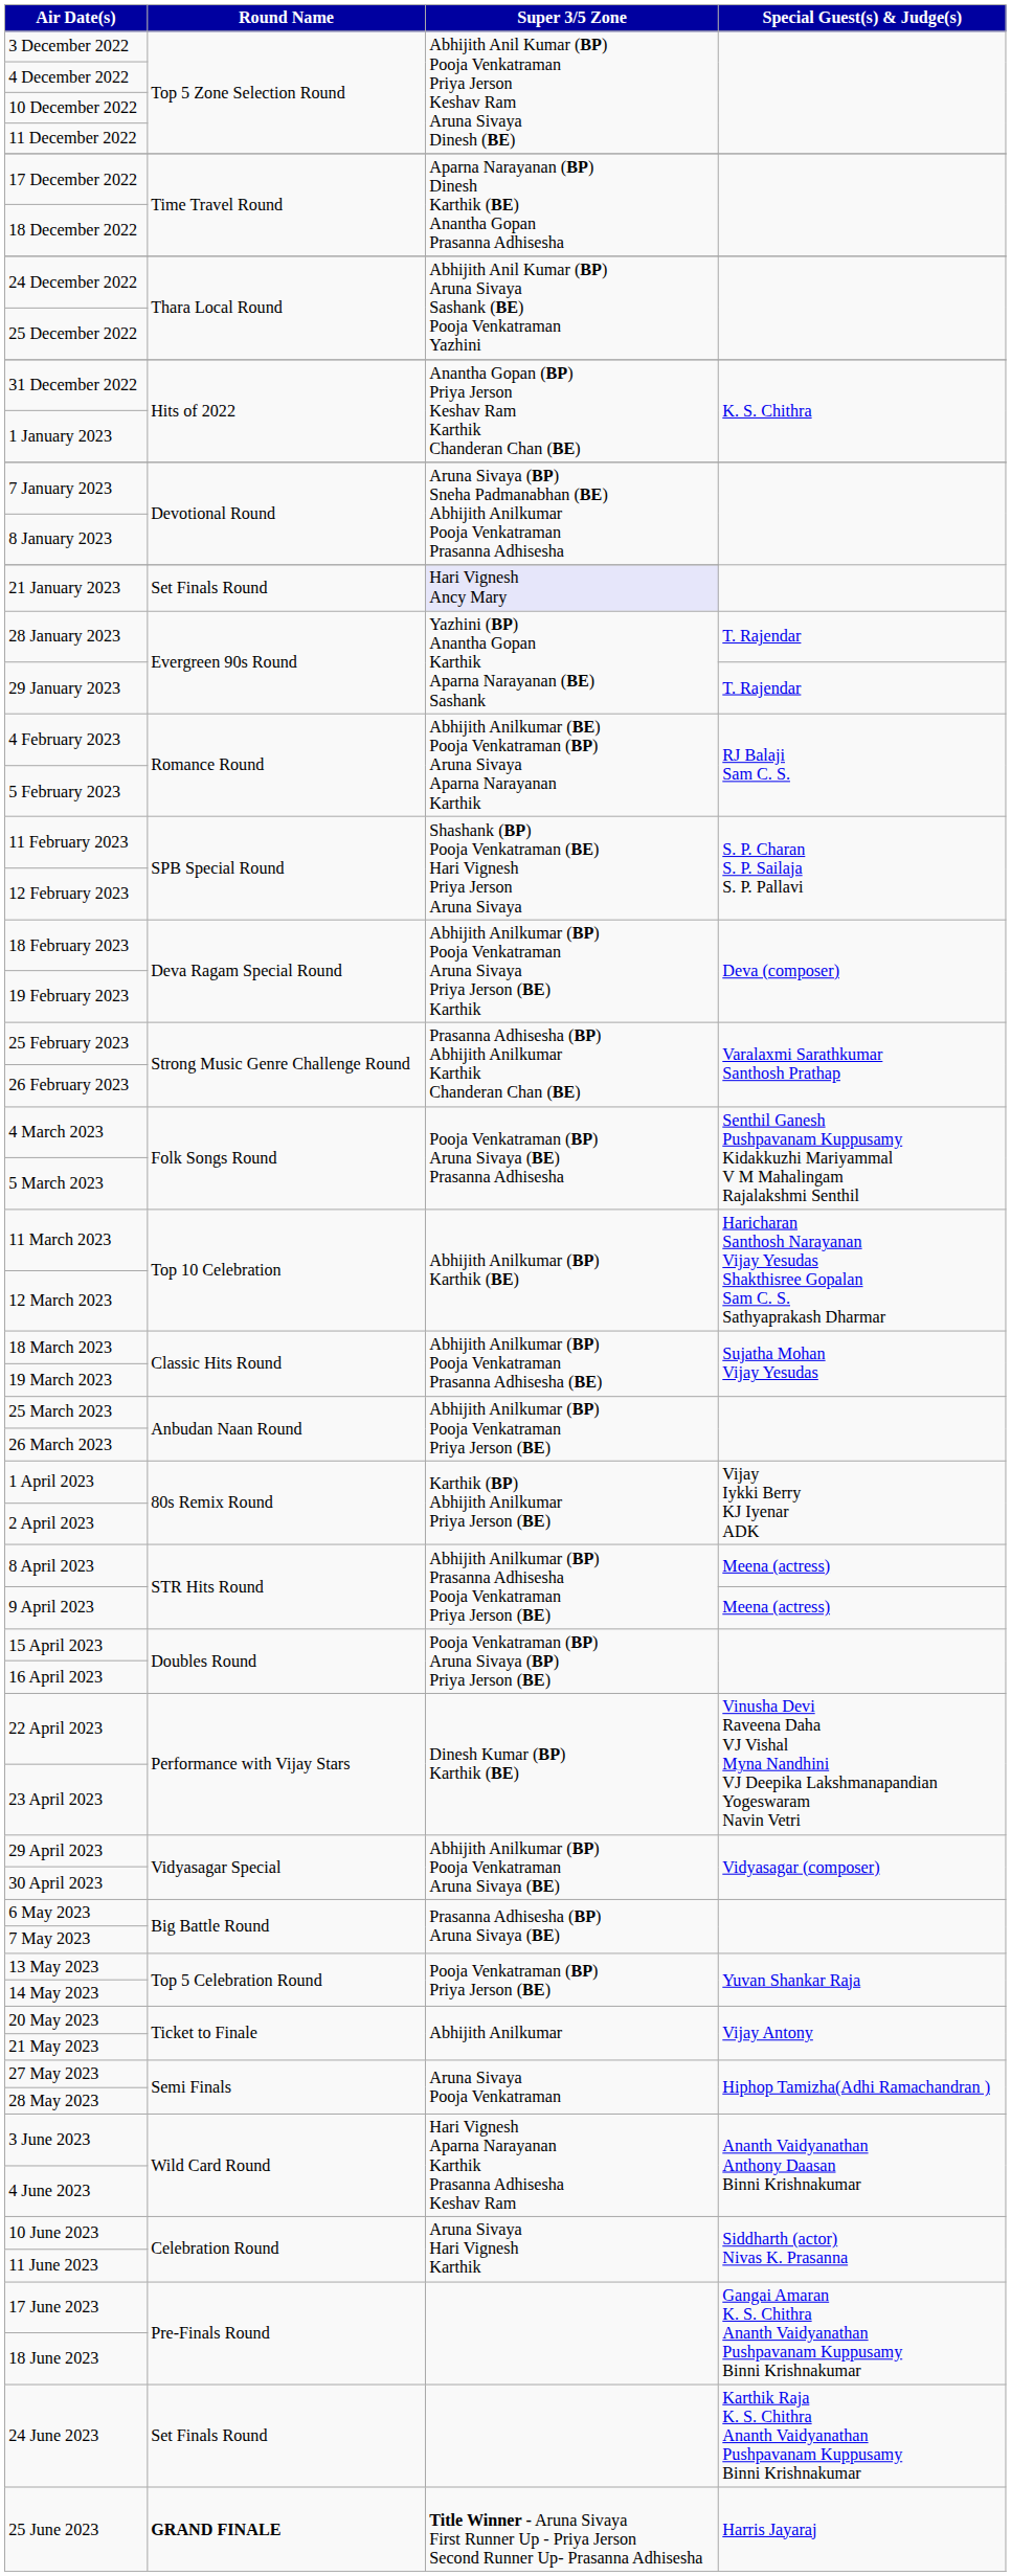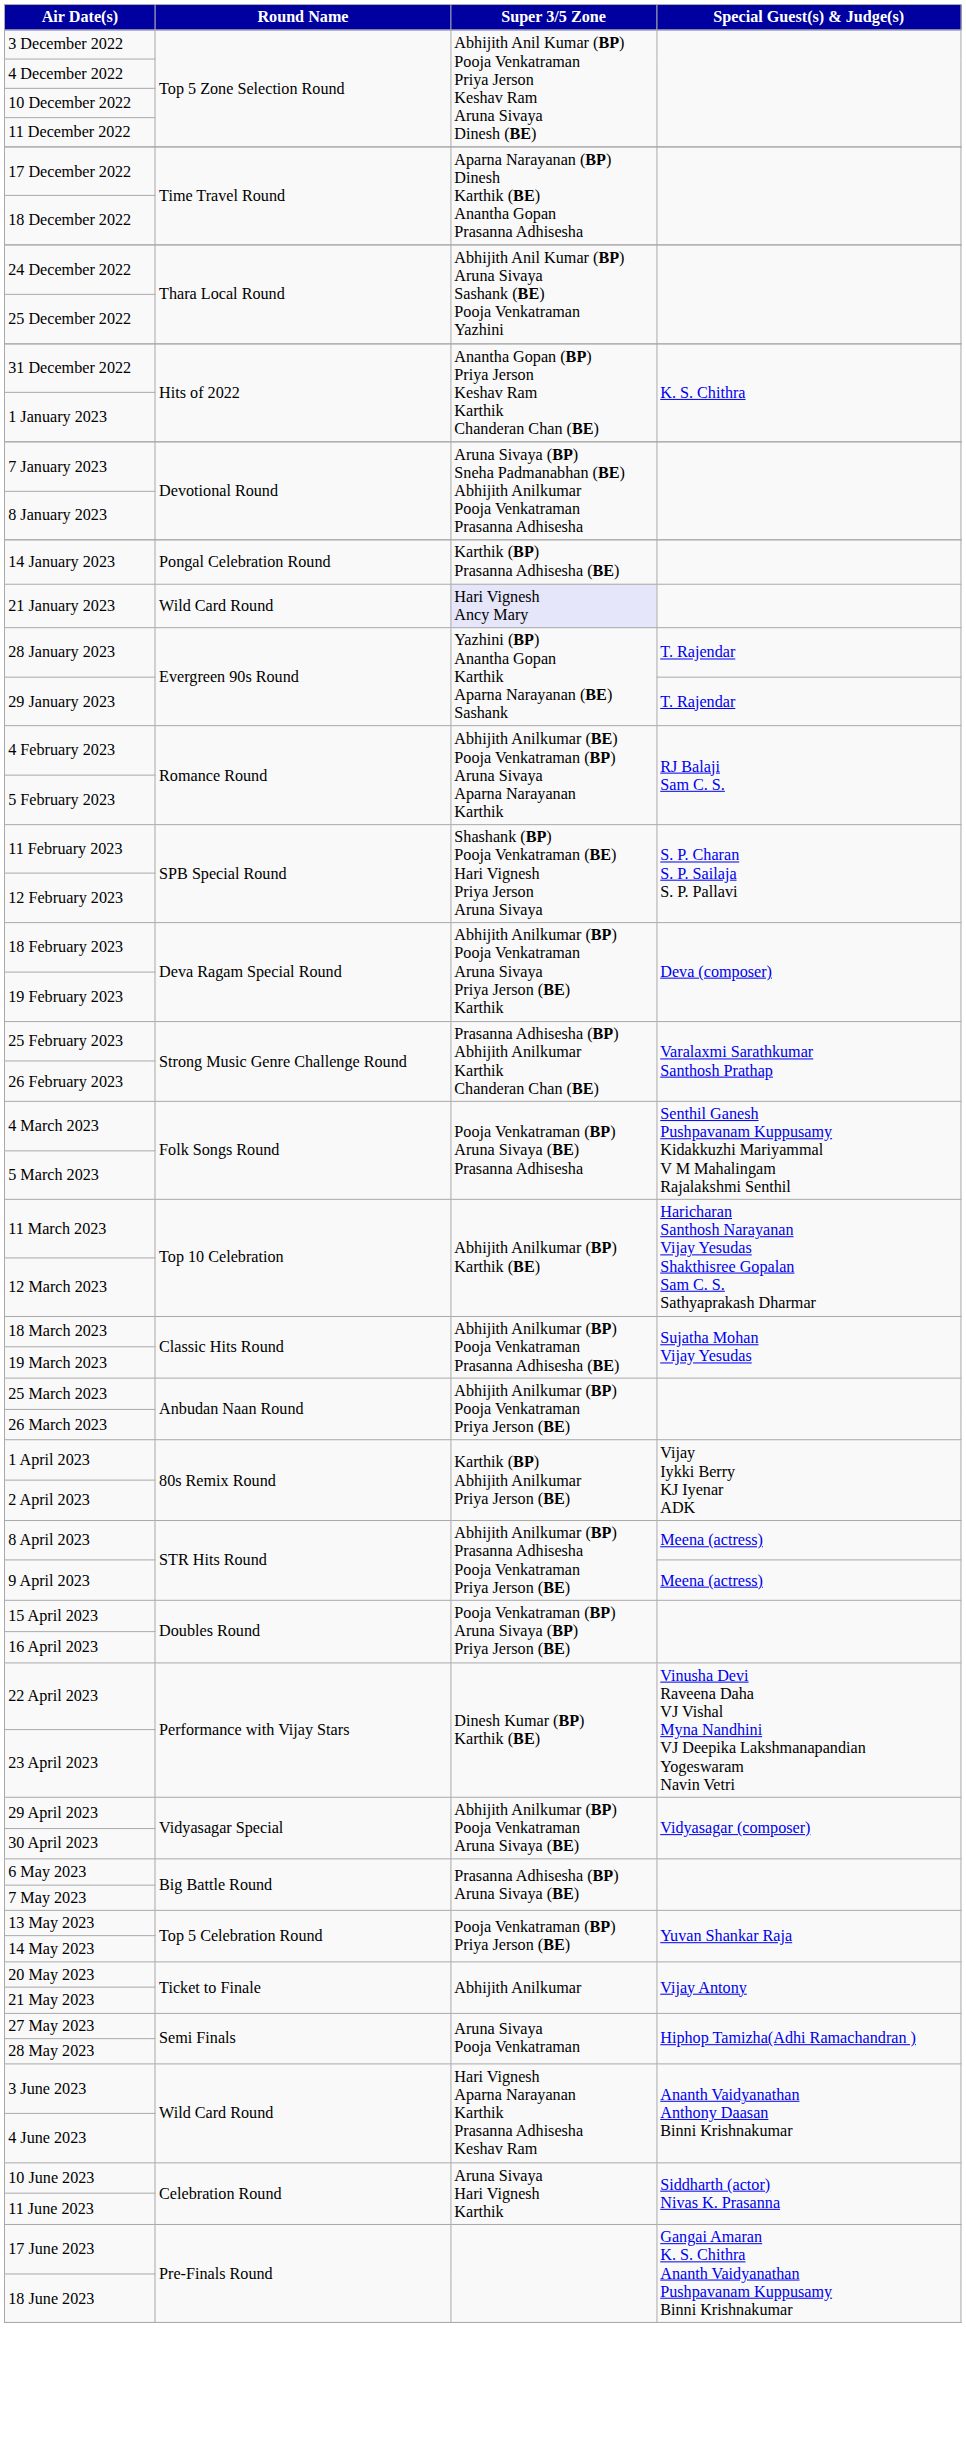 <table class="wikitable" width="75%">
 <tr>
 <th scope="col" style ="background: #0000A0 ;color:white"><strong>Air Date(s)</strong></th>
 <th scope="col" style ="background: #0000A0 ;color:white">Round Name</th>
 <th scope="col" style ="background: #0000A0 ;color:white">Super 3/5 Zone</th>
 <th scope="col" style ="background: #0000A0 ;color:white">Special Guest(s) & Judge(s)</th>
 </tr>
 <tr>
 <td>3 December 2022</td>
 <td rowspan="4">Top 5 Zone Selection Round</td>
 <td rowspan="4">Abhijith Anil Kumar (<strong>BP</strong>)<br>Pooja Venkatraman<br>Priya Jerson<br>Keshav Ram<br>Aruna Sivaya<br>Dinesh (<strong>BE</strong>)</td>
 <td rowspan="4"></td>
 </tr>
 <tr>
 <td>4 December 2022</td>
 </tr>
 <tr>
 <td>10 December 2022</td>
 </tr>
 <tr>
 <td>11 December 2022</td>
 </tr>
 <tr>
 </tr>
 <tr>
 <td>17 December 2022</td>
 <td rowspan="2">Time Travel Round</td>
 <td rowspan="2">Aparna Narayanan (<strong>BP</strong>)<br>Dinesh<br>Karthik (<strong>BE</strong>) <br>Anantha Gopan<br>Prasanna Adhisesha</td>
 <td rowspan="2"></td>
 </tr>
 <tr>
 <td>18 December 2022</td>
 </tr>
 <tr>
 </tr>
 <tr>
 <td>24 December 2022</td>
 <td rowspan="2">Thara Local Round</td>
 <td rowspan="2">Abhijith Anil Kumar (<strong>BP</strong>)<br>Aruna Sivaya<br>Sashank (<strong>BE</strong>)<br>Pooja Venkatraman <br>Yazhini</td>
 <td rowspan="2"></td>
 </tr>
 <tr>
 <td>25 December 2022</td>
 </tr>
 <tr>
 </tr>
 <tr>
 <td>31 December 2022</td>
 <td rowspan="2">Hits of 2022</td>
 <td rowspan="2">Anantha Gopan (<strong>BP</strong>)<br>Priya Jerson<br>Keshav Ram<br>Karthik<br>Chanderan Chan (<strong>BE</strong>)</td>
 <td rowspan="2"><a href='#'>K. S. Chithra</a></td>
 </tr>
 <tr>
 <td>1 January 2023</td>
 </tr>
 <tr>
 </tr>
 <tr>
 <td>7 January 2023</td>
 <td rowspan="2">Devotional Round</td>
 <td rowspan="2">Aruna Sivaya (<strong>BP</strong>)<br>Sneha Padmanabhan (<strong>BE</strong>)<br>Abhijith Anilkumar<br>Pooja Venkatraman<br>Prasanna Adhisesha</td>
 <td rowspan="2"></td>
 </tr>
 <tr>
 <td>8 January 2023</td>
 </tr>
 <tr>
 </tr>
 <tr>
+<td>14 January 2023</td>
+<td>Pongal Celebration Round</td>
+<td>Karthik  (<strong>BP</strong>) <br>Prasanna Adhisesha (<strong>BE</strong>)</td>
+<td></td>
+</tr>
+<tr>
 <td>21 January 2023</td>
-<td>Set Finals Round</td>
+<td>Wild Card Round</td>
 <td style="background: lavender;">Hari Vignesh<br>Ancy Mary</td>
 </tr>
 <tr>
 <td>28 January 2023</td>
 <td rowspan="2">Evergreen 90s Round</td>
 <td rowspan="2">Yazhini (<strong>BP</strong>) <br>Anantha Gopan <br>Karthik<br>Aparna Narayanan (<strong>BE</strong>)<br>Sashank</td>
 <td><a href='#'>T. Rajendar</a></td>
 </tr>
 <tr>
 <td>29 January 2023</td>
 <td><a href='#'>T. Rajendar</a></td>
 </tr>
 <tr>
 <td>4 February 2023</td>
 <td rowspan="2">Romance Round</td>
 <td rowspan="2">Abhijith Anilkumar (<strong>BE</strong>)<br>Pooja Venkatraman (<strong>BP</strong>)<br>Aruna Sivaya <br>Aparna Narayanan <br>Karthik</td>
 <td rowspan="2"><a href='#'>RJ Balaji</a><br><a href='#'>Sam C. S.</a></td>
 </tr>
 <tr>
 <td>5 February 2023</td>
 </tr>
 <tr>
 <td>11 February 2023</td>
 <td rowspan="2">SPB Special Round</td>
 <td rowspan="2">Shashank (<strong>BP</strong>)<br>Pooja Venkatraman (<strong>BE</strong>)<br>Hari Vignesh <br>Priya Jerson<br>Aruna Sivaya</td>
 <td rowspan="2"><a href='#'>S. P. Charan</a><br><a href='#'>S. P. Sailaja</a><br>S. P. Pallavi</td>
 </tr>
 <tr>
 <td>12 February 2023</td>
 </tr>
 <tr>
 <td>18 February 2023</td>
 <td rowspan="2">Deva Ragam Special Round</td>
 <td rowspan="2">Abhijith Anilkumar (<strong>BP</strong>) <br>Pooja Venkatraman<br>Aruna Sivaya<br>Priya Jerson (<strong>BE</strong>)<br>Karthik</td>
 <td rowspan="2"><a href='#'>Deva (composer)</a></td>
 </tr>
 <tr>
 <td>19 February 2023</td>
 </tr>
 <tr>
 <td>25 February 2023</td>
 <td rowspan="2">Strong Music Genre Challenge Round</td>
 <td rowspan="2">Prasanna Adhisesha (<strong>BP</strong>)<br>Abhijith Anilkumar<br>Karthik <br>Chanderan Chan (<strong>BE</strong>)</td>
 <td rowspan="2"><a href='#'>Varalaxmi Sarathkumar</a><br><a href='#'>Santhosh Prathap</a></td>
 </tr>
 <tr>
 <td>26 February 2023</td>
 </tr>
 <tr>
 <td>4 March 2023</td>
 <td rowspan="2">Folk Songs Round</td>
 <td rowspan="2">Pooja Venkatraman (<strong>BP</strong>)<br>Aruna Sivaya (<strong>BE</strong>)<br>Prasanna Adhisesha</td>
 <td rowspan="2"><a href='#'>Senthil Ganesh</a><br><a href='#'>Pushpavanam Kuppusamy</a><br>Kidakkuzhi Mariyammal<br>V M Mahalingam <br>Rajalakshmi Senthil</td>
 </tr>
 <tr>
 <td>5 March 2023</td>
 </tr>
 <tr>
 <td>11 March 2023</td>
 <td rowspan="2">Top 10 Celebration</td>
 <td rowspan="2">Abhijith Anilkumar (<strong>BP</strong>) <br>Karthik (<strong>BE</strong>)</td>
 <td rowspan="2"><a href='#'>Haricharan</a><br><a href='#'>Santhosh Narayanan</a><br><a href='#'>Vijay Yesudas</a><br><a href='#'>Shakthisree Gopalan</a><br><a href='#'>Sam C. S.</a><br>Sathyaprakash Dharmar</td>
 </tr>
 <tr>
 <td>12 March 2023</td>
 </tr>
 <tr>
 <td>18 March 2023</td>
 <td rowspan="2">Classic Hits Round</td>
 <td rowspan="2">Abhijith Anilkumar (<strong>BP</strong>)<br>Pooja Venkatraman<br>Prasanna Adhisesha (<strong>BE</strong>)</td>
 <td rowspan="2"><a href='#'>Sujatha Mohan</a><br><a href='#'>Vijay Yesudas</a></td>
 </tr>
 <tr>
 <td>19 March 2023</td>
 </tr>
 <tr>
 <td>25 March 2023</td>
 <td rowspan="2">Anbudan Naan Round</td>
 <td rowspan="2">Abhijith Anilkumar (<strong>BP</strong>)<br>Pooja Venkatraman<br>Priya Jerson (<strong>BE</strong>)</td>
 <td rowspan="2"></td>
 </tr>
 <tr>
 <td>26 March 2023</td>
 </tr>
 <tr>
 <td>1 April 2023</td>
 <td rowspan="2">80s Remix Round</td>
 <td rowspan="2">Karthik (<strong>BP</strong>)<br>Abhijith Anilkumar <br>Priya Jerson (<strong>BE</strong>)</td>
 <td rowspan="2">Vijay<br>Iykki Berry<br>KJ Iyenar<br>ADK</td>
 </tr>
 <tr>
 <td>2 April 2023</td>
 </tr>
 <tr>
 <td>8 April 2023</td>
 <td rowspan="2">STR Hits Round</td>
 <td rowspan="2">Abhijith Anilkumar (<strong>BP</strong>) <br>Prasanna Adhisesha<br>Pooja Venkatraman <br>Priya Jerson (<strong>BE</strong>)</td>
 <td><a href='#'>Meena (actress)</a></td>
 </tr>
 <tr>
 <td>9 April 2023</td>
 <td><a href='#'>Meena (actress)</a></td>
 </tr>
 <tr>
 <td>15 April 2023</td>
 <td rowspan="2">Doubles Round</td>
 <td rowspan="2">Pooja Venkatraman (<strong>BP</strong>)<br>Aruna Sivaya (<strong>BP</strong>)<br>Priya Jerson (<strong>BE</strong>)</td>
 <td rowspan="2"></td>
 </tr>
 <tr>
 <td>16 April 2023</td>
 </tr>
 <tr>
 <td>22 April 2023</td>
 <td rowspan="2">Performance with Vijay Stars</td>
 <td rowspan="2">Dinesh Kumar (<strong>BP</strong>) <br>Karthik (<strong>BE</strong>)</td>
 <td rowspan="2"><a href='#'>Vinusha Devi</a><br>Raveena Daha<br>VJ Vishal <br><a href='#'>Myna Nandhini</a><br>VJ Deepika Lakshmanapandian <br>Yogeswaram <br>Navin Vetri</td>
 </tr>
 <tr>
 <td>23 April 2023</td>
 </tr>
 <tr>
 <td>29 April 2023</td>
 <td rowspan="2">Vidyasagar Special</td>
 <td rowspan="2">Abhijith Anilkumar (<strong>BP</strong>) <br>Pooja Venkatraman <br>Aruna Sivaya (<strong>BE</strong>)</td>
 <td rowspan="2"><a href='#'>Vidyasagar (composer)</a></td>
 </tr>
 <tr>
 <td>30 April 2023</td>
 </tr>
 <tr>
 <td>6 May 2023</td>
 <td rowspan="2">Big Battle Round</td>
 <td rowspan="2">Prasanna Adhisesha (<strong>BP</strong>)<br>Aruna Sivaya (<strong>BE</strong>)</td>
 <td rowspan="2"></td>
 </tr>
 <tr>
 <td>7 May 2023</td>
 </tr>
 <tr>
 <td>13 May 2023</td>
 <td rowspan="2">Top 5 Celebration Round</td>
 <td rowspan="2">Pooja Venkatraman (<strong>BP</strong>) <br>Priya Jerson (<strong>BE</strong>)</td>
 <td rowspan="2"><a href='#'>Yuvan Shankar Raja</a></td>
 </tr>
 <tr>
 <td>14 May 2023</td>
 </tr>
 <tr>
 <td>20 May 2023</td>
 <td rowspan="2">Ticket to Finale</td>
 <td rowspan="2">Abhijith Anilkumar</td>
 <td rowspan="2"><a href='#'>Vijay Antony</a></td>
 </tr>
 <tr>
 <td>21 May 2023</td>
 </tr>
 <tr>
 <td>27 May 2023</td>
 <td rowspan="2">Semi Finals</td>
 <td rowspan="2">Aruna Sivaya<br>Pooja Venkatraman</td>
 <td rowspan="2"><a href='#'>Hiphop Tamizha(Adhi Ramachandran )</a></td>
 </tr>
 <tr>
 <td>28 May 2023</td>
 </tr>
 <tr>
 <td>3 June 2023</td>
 <td rowspan="2">Wild Card Round</td>
 <td rowspan="2">Hari Vignesh<br>Aparna Narayanan <br>Karthik<br>Prasanna Adhisesha <br>Keshav Ram</td>
 <td rowspan="2"><a href='#'>Ananth Vaidyanathan</a><br><a href='#'>Anthony Daasan</a> <br>Binni Krishnakumar</td>
 </tr>
 <tr>
 <td>4 June 2023</td>
 </tr>
 <tr>
 <td>10 June 2023</td>
 <td rowspan="2">Celebration Round</td>
 <td rowspan="2">Aruna Sivaya<br>Hari Vignesh<br>Karthik</td>
 <td rowspan="2"><a href='#'>Siddharth (actor)</a><br><a href='#'>Nivas K. Prasanna</a></td>
 </tr>
 <tr>
 <td>11 June 2023</td>
 </tr>
 <tr>
 <td>17 June 2023</td>
 <td rowspan="2">Pre-Finals Round</td>
 <td rowspan="2"></td>
 <td rowspan="2"><a href='#'>Gangai Amaran</a><br><a href='#'>K. S. Chithra</a><br><a href='#'>Ananth Vaidyanathan</a><br><a href='#'>Pushpavanam Kuppusamy</a><br>Binni Krishnakumar</td>
 </tr>
 <tr>
 <td>18 June 2023</td>
 </tr>
 <tr>
-<td>24 June 2023</td>
-<td>Set Finals Round</td>
-<td></td>
-<td><a href='#'>Karthik Raja</a><br><a href='#'>K. S. Chithra</a><br><a href='#'>Ananth Vaidyanathan</a><br><a href='#'>Pushpavanam Kuppusamy</a><br>Binni Krishnakumar</td>
-</tr>
-<tr>
-<td>25 June 2023</td>
-<td><strong>GRAND FINALE</strong></td>
-<td><br><strong>Title Winner -</strong> Aruna Sivaya<br>First Runner Up - Priya Jerson<br>Second Runner Up- Prasanna Adhisesha</td>
-<td><a href='#'>Harris Jayaraj</a></td>
-</tr>
-<tr>
 </tr>
 <tr 11 June 2023>
 </tr>
 </table>
